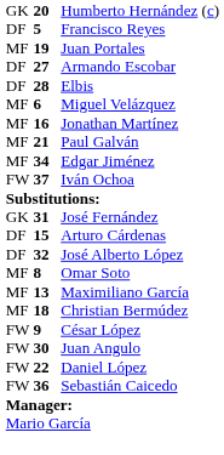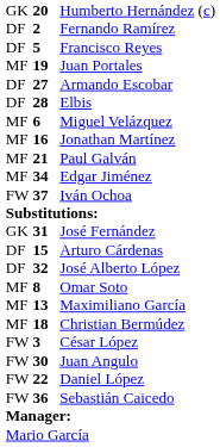 <table style="font-size:90%" cellspacing=0 cellpadding=0 align=center>
 <tr>
 <th width=25></th>
 <th width=25></th>
 </tr>
 <tr>
 <td>GK</td>
 <td><strong>20</strong></td>
 <td> <a href='#'>Humberto Hernández</a> (<a href='#'>c</a>)</td>
+</tr>
+<tr>
+<td>DF</td>
+<td><strong>2</strong></td>
+<td> <a href='#'>Fernando Ramírez</a></td>
+<td></td>
+<td></td>
 </tr>
 <tr>
 <td>DF</td>
 <td><strong>5</strong></td>
 <td> <a href='#'>Francisco Reyes</a></td>
 <td></td>
 <td></td>
 </tr>
 <tr>
 <td>MF</td>
 <td><strong>19</strong></td>
 <td> <a href='#'>Juan Portales</a></td>
 <td></td>
 </tr>
 <tr>
 <td>DF</td>
 <td><strong>27</strong></td>
 <td> <a href='#'>Armando Escobar</a></td>
 <td></td>
 </tr>
 <tr>
 <td>DF</td>
 <td><strong>28</strong></td>
 <td> <a href='#'>Elbis</a></td>
 </tr>
 <tr>
 <td>MF</td>
 <td><strong>6</strong></td>
 <td> <a href='#'>Miguel Velázquez</a></td>
 </tr>
 <tr>
 <td>MF</td>
 <td><strong>16</strong></td>
 <td> <a href='#'>Jonathan Martínez</a></td>
 <td></td>
 <td></td>
 </tr>
 <tr>
 <td>MF</td>
 <td><strong>21</strong></td>
 <td> <a href='#'>Paul Galván</a></td>
 <td></td>
 <td></td>
 </tr>
 <tr>
 <td>MF</td>
 <td><strong>34</strong></td>
 <td> <a href='#'>Edgar Jiménez</a></td>
 <td></td>
 <td></td>
 </tr>
 <tr>
 <td>FW</td>
 <td><strong>37</strong></td>
 <td> <a href='#'>Iván Ochoa</a></td>
 </tr>
 <tr>
 <td colspan=3><strong>Substitutions:</strong></td>
 </tr>
 <tr>
 <td>GK</td>
 <td><strong>31</strong></td>
 <td> <a href='#'>José Fernández</a></td>
 </tr>
 <tr>
 <td>DF</td>
 <td><strong>15</strong></td>
 <td> <a href='#'>Arturo Cárdenas</a></td>
 </tr>
 <tr>
 <td>DF</td>
 <td><strong>32</strong></td>
 <td> <a href='#'>José Alberto López</a></td>
 </tr>
 <tr>
 <td>MF</td>
 <td><strong>8</strong></td>
 <td> <a href='#'>Omar Soto</a></td>
 </tr>
 <tr>
 <td>MF</td>
 <td><strong>13</strong></td>
 <td> <a href='#'>Maximiliano García</a></td>
 <td></td>
 <td></td>
 </tr>
 <tr>
 <td>MF</td>
 <td><strong>18</strong></td>
 <td> <a href='#'>Christian Bermúdez</a></td>
 <td></td>
 <td></td>
 </tr>
 <tr>
 <td>FW</td>
-<td><strong>9</strong></td>
+<td><strong>3</strong></td>
 <td> <a href='#'>César López</a></td>
 <td></td>
 <td></td>
 </tr>
 <tr>
 <td>FW</td>
 <td><strong>30</strong></td>
 <td> <a href='#'>Juan Angulo</a></td>
 <td></td>
 <td></td>
 </tr>
 <tr>
 <td>FW</td>
 <td><strong>22</strong></td>
 <td> <a href='#'>Daniel López</a></td>
 <td></td>
 <td></td>
 </tr>
 <tr>
 <td>FW</td>
 <td><strong>36</strong></td>
 <td> <a href='#'>Sebastián Caicedo</a></td>
 </tr>
 <tr>
 <td colspan=3><strong>Manager:</strong></td>
 </tr>
 <tr>
 <td colspan=4> <a href='#'>Mario García</a></td>
 </tr>
 </table>
